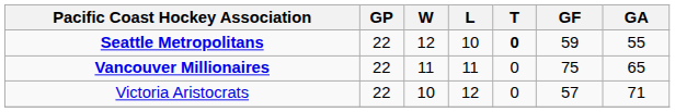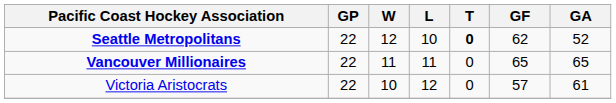 <table class="wikitable" style="text-align:center;">
 <tr>
 <th bgcolor="#DDDDFF" width="40%">Pacific Coast Hockey Association</th>
 <th bgcolor="#DDDDFF" width="5%">GP</th>
 <th bgcolor="#DDDDFF" width="5%">W</th>
 <th bgcolor="#DDDDFF" width="5%">L</th>
 <th bgcolor="#DDDDFF" width="5%">T</th>
 <th bgcolor="#DDDDFF" width="7.5%">GF</th>
 <th bgcolor="#DDDDFF" width="7.5%">GA</th>
 </tr>
 <tr>
 <td><strong><a href='#'>Seattle Metropolitans</a></strong></td>
 <td>22</td>
 <td>12</td>
 <td>10</td>
 <td><strong>0</strong></td>
-<td>59</td>
-<td>55</td>
+<td>62</td>
+<td>52</td>
 </tr>
 <tr>
 <td><strong><a href='#'>Vancouver Millionaires</a></strong></td>
 <td>22</td>
 <td>11</td>
 <td>11</td>
 <td>0</td>
-<td>75</td>
+<td>65</td>
 <td>65</td>
 </tr>
 <tr>
 <td><a href='#'>Victoria Aristocrats</a></td>
 <td>22</td>
 <td>10</td>
 <td>12</td>
 <td>0</td>
 <td>57</td>
-<td>71</td>
+<td>61</td>
 </tr>
 <tr>
 </tr>
 </table>
